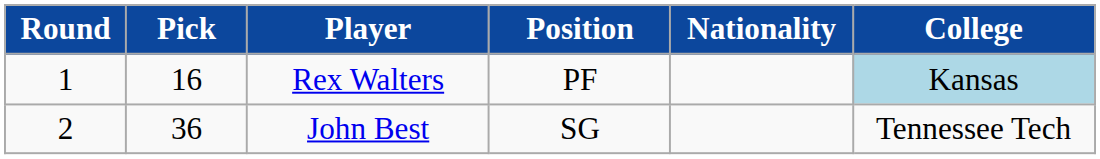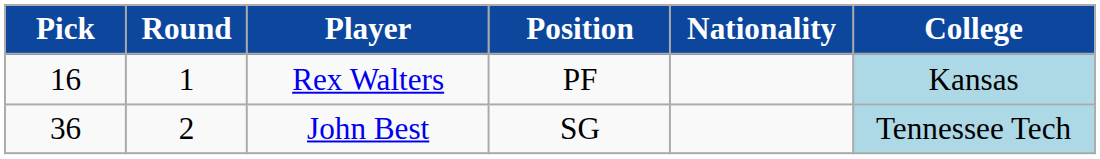 <table class="wikitable sortable sortable">
 <tr>
+<th style="background-color:#0C479D; color:#FFFFFF" width="10%">Pick</th>
 <th style="background-color:#0C479D; color:#FFFFFF" width="10%">Round</th>
-<th style="background-color:#0C479D; color:#FFFFFF" width="10%">Pick</th>
 <th style="background-color:#0C479D; color:#FFFFFF" width="20%">Player</th>
 <th style="background-color:#0C479D; color:#FFFFFF" width="15%">Position</th>
 <th style="background-color:#0C479D; color:#FFFFFF" width="15%">Nationality</th>
 <th style="background-color:#0C479D; color:#FFFFFF" width="20%">College</th>
 </tr>
 <tr style="text-align: center">
+<td>16</td>
 <td>1</td>
-<td>16</td>
 <td><a href='#'>Rex Walters</a></td>
 <td>PF</td>
 <td></td>
 <td style="background: lightblue;">Kansas</td>
 </tr>
 <tr style="text-align: center">
+<td>36</td>
 <td>2</td>
-<td>36</td>
 <td><a href='#'>John Best</a></td>
 <td>SG</td>
 <td></td>
-<td>Tennessee Tech</td>
+<td style="background: lightblue;">Tennessee Tech</td>
 </tr>
 </table>
